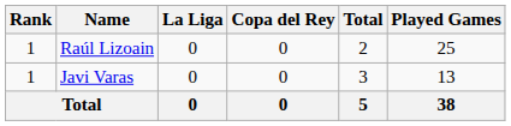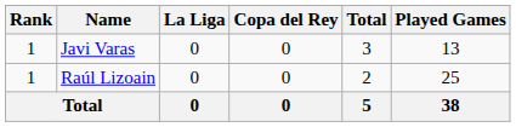 <table class="wikitable" style="text-align: center;">
 <tr>
 <th>Rank</th>
 <th>Name</th>
 <th>La Liga</th>
 <th>Copa del Rey</th>
 <th>Total</th>
 <th>Played Games</th>
 </tr>
 <tr>
 <td>1</td>
+<td align=left> <a href='#'>Javi Varas</a></td>
+<td>0</td>
+<td>0</td>
+<td>3</td>
+<td>13</td>
+</tr>
+<tr>
+<td>1</td>
 <td align=left> <a href='#'>Raúl Lizoain</a></td>
 <td>0</td>
 <td>0</td>
 <td>2</td>
 <td>25</td>
-</tr>
-<tr>
-<td>1</td>
-<td align=left> <a href='#'>Javi Varas</a></td>
-<td>0</td>
-<td>0</td>
-<td>3</td>
-<td>13</td>
 </tr>
 <tr>
 <th colspan=2>Total</th>
 <th>0</th>
 <th>0</th>
 <th>5</th>
 <th>38</th>
 </tr>
 </table>
